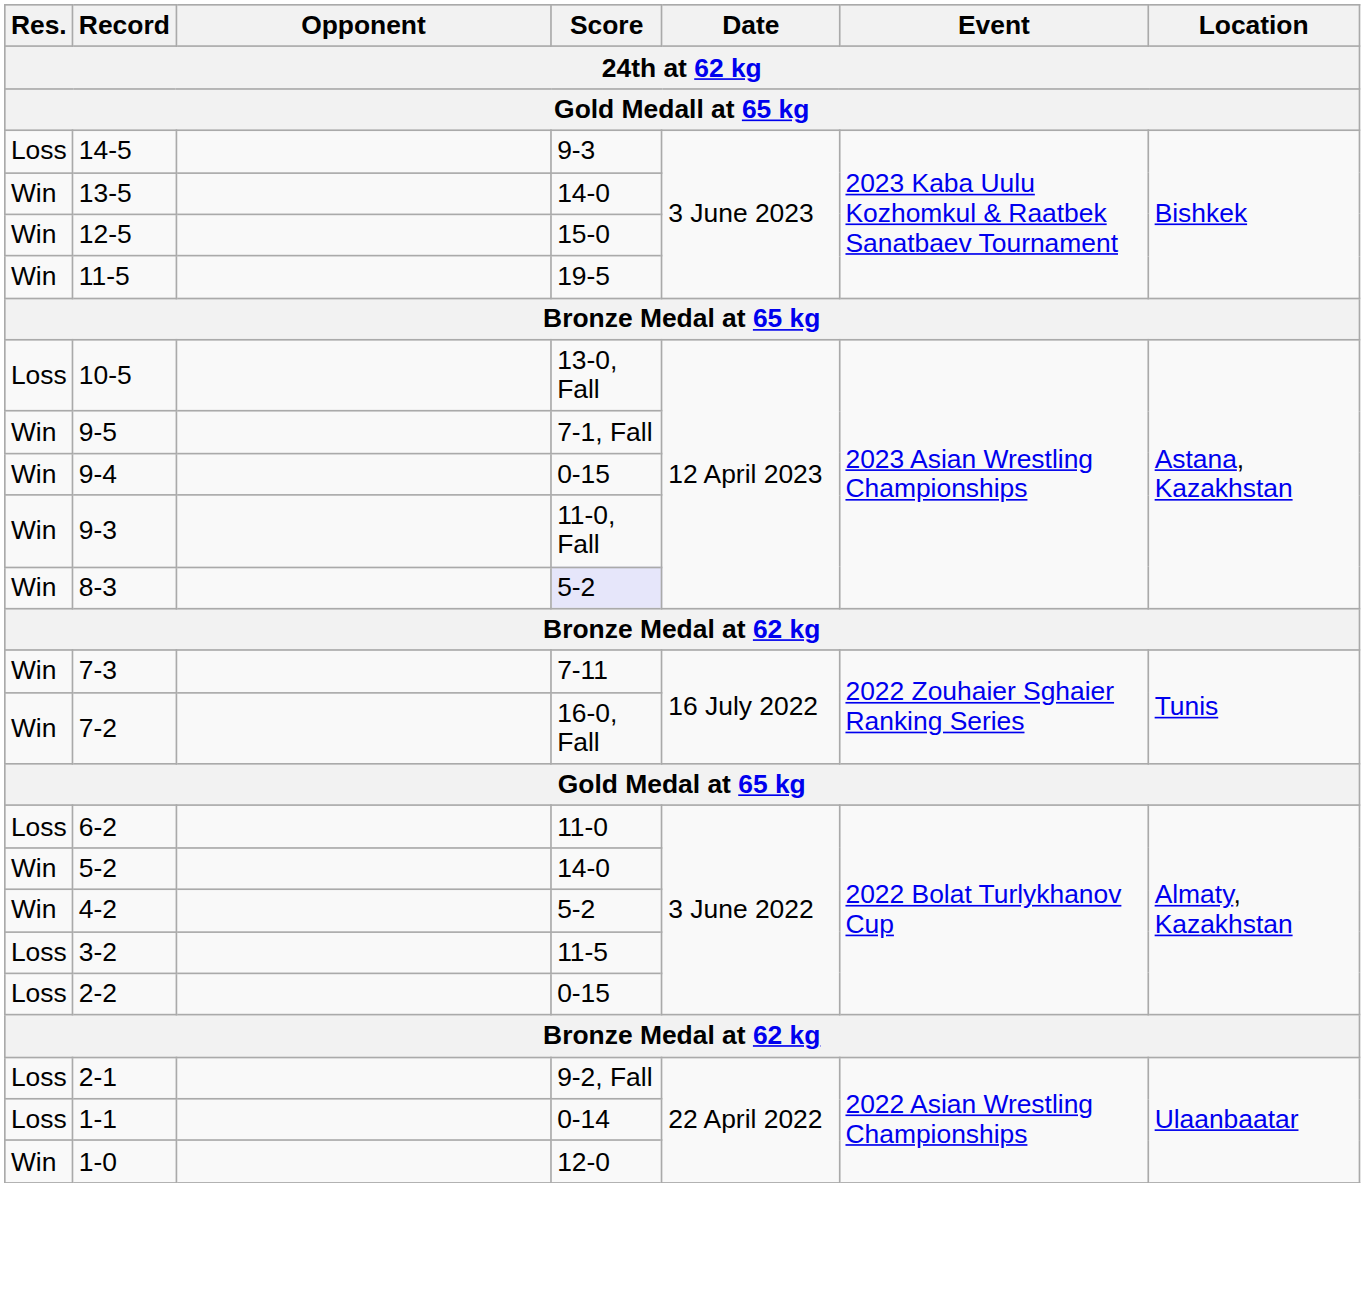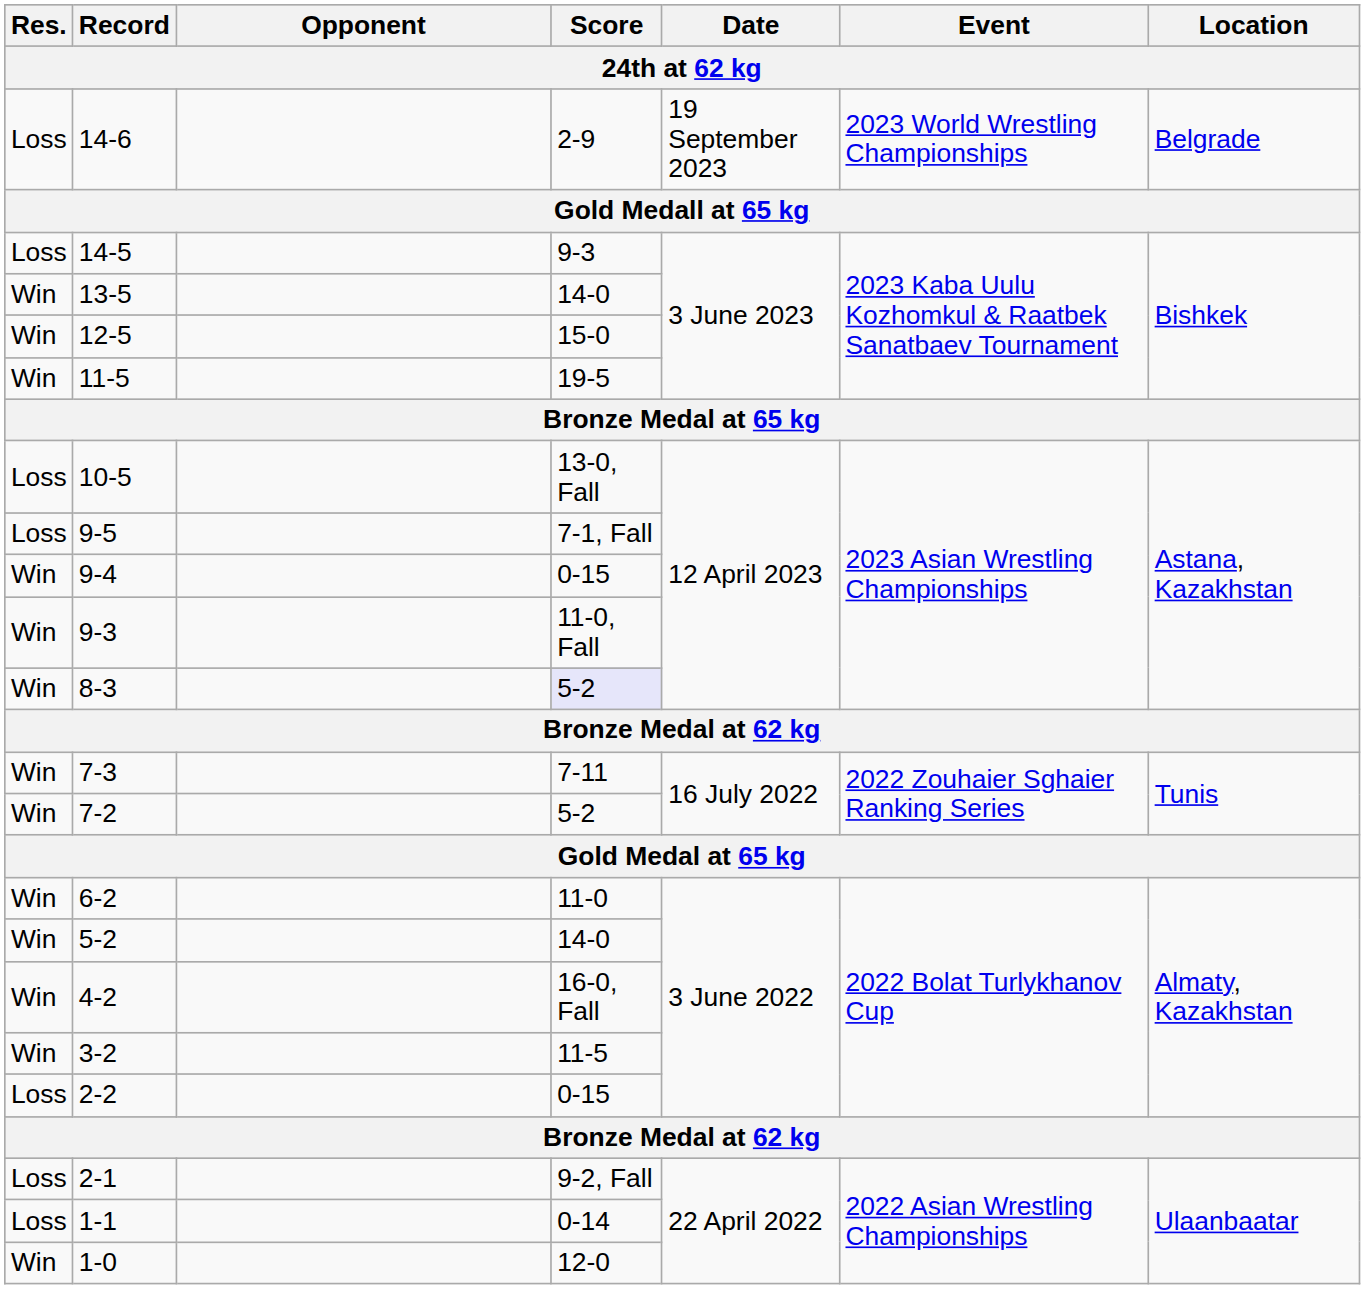 <table class="wikitable">
 <tr>
 <th width="30">Res.</th>
 <th width="30">Record</th>
 <th width="220">Opponent</th>
 <th width="60">Score</th>
 <th width="100">Date</th>
 <th width="180">Event</th>
 <th width="120">Location</th>
 </tr>
 <tr>
 <th colspan="7">24th at <a href='#'>62 kg</a></th>
+</tr>
+<tr>
+<td>Loss</td>
+<td>14-6</td>
+<td></td>
+<td>2-9</td>
+<td>19 September 2023</td>
+<td><a href='#'>2023 World Wrestling Championships</a></td>
+<td> <a href='#'>Belgrade</a></td>
 </tr>
 <tr>
 <th colspan="7"> Gold Medall at <a href='#'>65 kg</a></th>
 </tr>
 <tr>
 <td>Loss</td>
 <td>14-5</td>
 <td></td>
 <td>9-3</td>
 <td rowspan="4">3 June 2023</td>
 <td rowspan="4"><a href='#'>2023 Kaba Uulu Kozhomkul & Raatbek Sanatbaev Tournament</a></td>
 <td rowspan="4"> <a href='#'>Bishkek</a></td>
 </tr>
 <tr>
 <td>Win</td>
 <td>13-5</td>
 <td></td>
 <td>14-0</td>
 </tr>
 <tr>
 <td>Win</td>
 <td>12-5</td>
 <td></td>
 <td>15-0</td>
 </tr>
 <tr>
 <td>Win</td>
 <td>11-5</td>
 <td></td>
 <td>19-5</td>
 </tr>
 <tr>
 <th colspan="7"> Bronze Medal at <a href='#'>65 kg</a></th>
 </tr>
 <tr>
 <td>Loss</td>
 <td>10-5</td>
 <td></td>
 <td>13-0, Fall</td>
 <td rowspan="5">12 April 2023</td>
 <td rowspan="5"><a href='#'>2023 Asian Wrestling Championships</a></td>
 <td rowspan="5"> <a href='#'>Astana</a>, <a href='#'>Kazakhstan</a></td>
 </tr>
 <tr>
-<td>Win</td>
+<td>Loss</td>
 <td>9-5</td>
 <td></td>
 <td>7-1, Fall</td>
 </tr>
 <tr>
 <td>Win</td>
 <td>9-4</td>
 <td></td>
 <td>0-15</td>
 </tr>
 <tr>
 <td>Win</td>
 <td>9-3</td>
 <td></td>
 <td>11-0, Fall</td>
 </tr>
 <tr>
 <td>Win</td>
 <td>8-3</td>
 <td></td>
 <td style="background: lavender;">5-2</td>
 </tr>
 <tr>
 <th colspan="7"> Bronze Medal at <a href='#'>62 kg</a></th>
 </tr>
 <tr>
 <td>Win</td>
 <td>7-3</td>
 <td></td>
 <td>7-11</td>
 <td rowspan="2">16 July 2022</td>
 <td rowspan="2"><a href='#'>2022 Zouhaier Sghaier Ranking Series</a></td>
 <td rowspan="2"> <a href='#'>Tunis</a></td>
 </tr>
 <tr>
 <td>Win</td>
 <td>7-2</td>
 <td></td>
-<td>16-0, Fall</td>
+<td>5-2</td>
 </tr>
 <tr>
 <th colspan="7"> Gold Medal at <a href='#'>65 kg</a></th>
 </tr>
 <tr>
-<td>Loss</td>
+<td>Win</td>
 <td>6-2</td>
 <td></td>
 <td>11-0</td>
 <td rowspan="5">3 June 2022</td>
 <td rowspan="5"><a href='#'>2022 Bolat Turlykhanov Cup</a></td>
 <td rowspan="5"> <a href='#'>Almaty</a>, <a href='#'>Kazakhstan</a></td>
 </tr>
 <tr>
 <td>Win</td>
 <td>5-2</td>
 <td></td>
 <td>14-0</td>
 </tr>
 <tr>
 <td>Win</td>
 <td>4-2</td>
 <td></td>
-<td>5-2</td>
+<td>16-0, Fall</td>
 </tr>
 <tr>
-<td>Loss</td>
+<td>Win</td>
 <td>3-2</td>
 <td></td>
 <td>11-5</td>
 </tr>
 <tr>
 <td>Loss</td>
 <td>2-2</td>
 <td></td>
 <td>0-15</td>
 </tr>
 <tr>
 <th colspan="7"> Bronze Medal at <a href='#'>62 kg</a></th>
 </tr>
 <tr>
 <td>Loss</td>
 <td>2-1</td>
 <td></td>
 <td>9-2, Fall</td>
 <td rowspan="3">22 April 2022</td>
 <td rowspan="3"><a href='#'>2022 Asian Wrestling Championships</a></td>
 <td rowspan="3"> <a href='#'>Ulaanbaatar</a></td>
 </tr>
 <tr>
 <td>Loss</td>
 <td>1-1</td>
 <td></td>
 <td>0-14</td>
 </tr>
 <tr>
 <td>Win</td>
 <td>1-0</td>
 <td></td>
 <td>12-0</td>
 </tr>
 </table>
